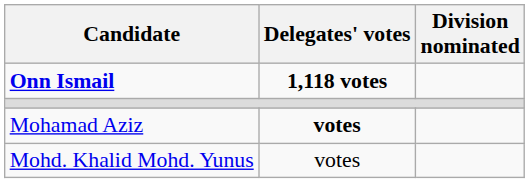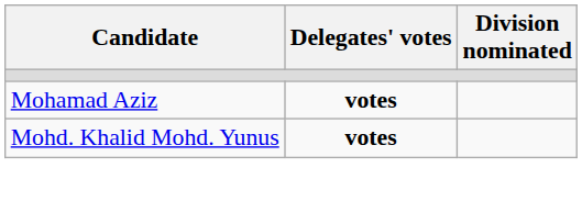 <table class=wikitable>
 <tr>
 <th>Candidate</th>
 <th>Delegates' votes</th>
 <th>Division <br>nominated</th>
-</tr>
-<tr>
-<td><strong><a href='#'>Onn Ismail</a></strong></td>
-<td align=center><strong>1,118 votes</strong></td>
-<td align=center><strong></strong></td>
 </tr>
 <tr>
 <td colspan=3 bgcolor=dcdcdc></td>
 </tr>
 <tr>
 <td><a href='#'>Mohamad Aziz</a></td>
 <td align=center><strong>votes</strong></td>
 <td align=center></td>
 </tr>
 <tr>
 <td><a href='#'>Mohd. Khalid Mohd. Yunus</a></td>
-<td align=center>votes</td>
+<td align=center><strong>votes</strong></td>
 <td align=center></td>
 </tr>
 </table>
